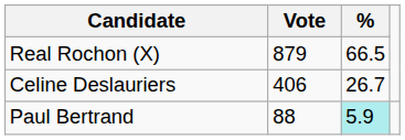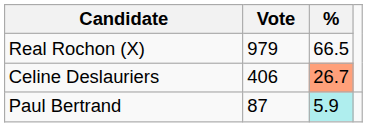 <table class="wikitable">
 <tr>
 <th bgcolor="#DDDDFF" width="200px">Candidate</th>
 <th bgcolor="#DDDDFF" width="50px">Vote</th>
 <th bgcolor="#DDDDFF" width="30px">%</th>
 </tr>
 <tr>
 <td>Real Rochon (X)</td>
-<td>879</td>
+<td>979</td>
 <td>66.5</td>
 </tr>
 <tr>
 <td>Celine Deslauriers</td>
 <td>406</td>
-<td>26.7</td>
+<td style="background: lightsalmon;">26.7</td>
 </tr>
 <tr>
 <td>Paul Bertrand</td>
-<td>88</td>
+<td>87</td>
 <td style="background: paleturquoise;">5.9</td>
 <td></td>
 </tr>
 </table>
